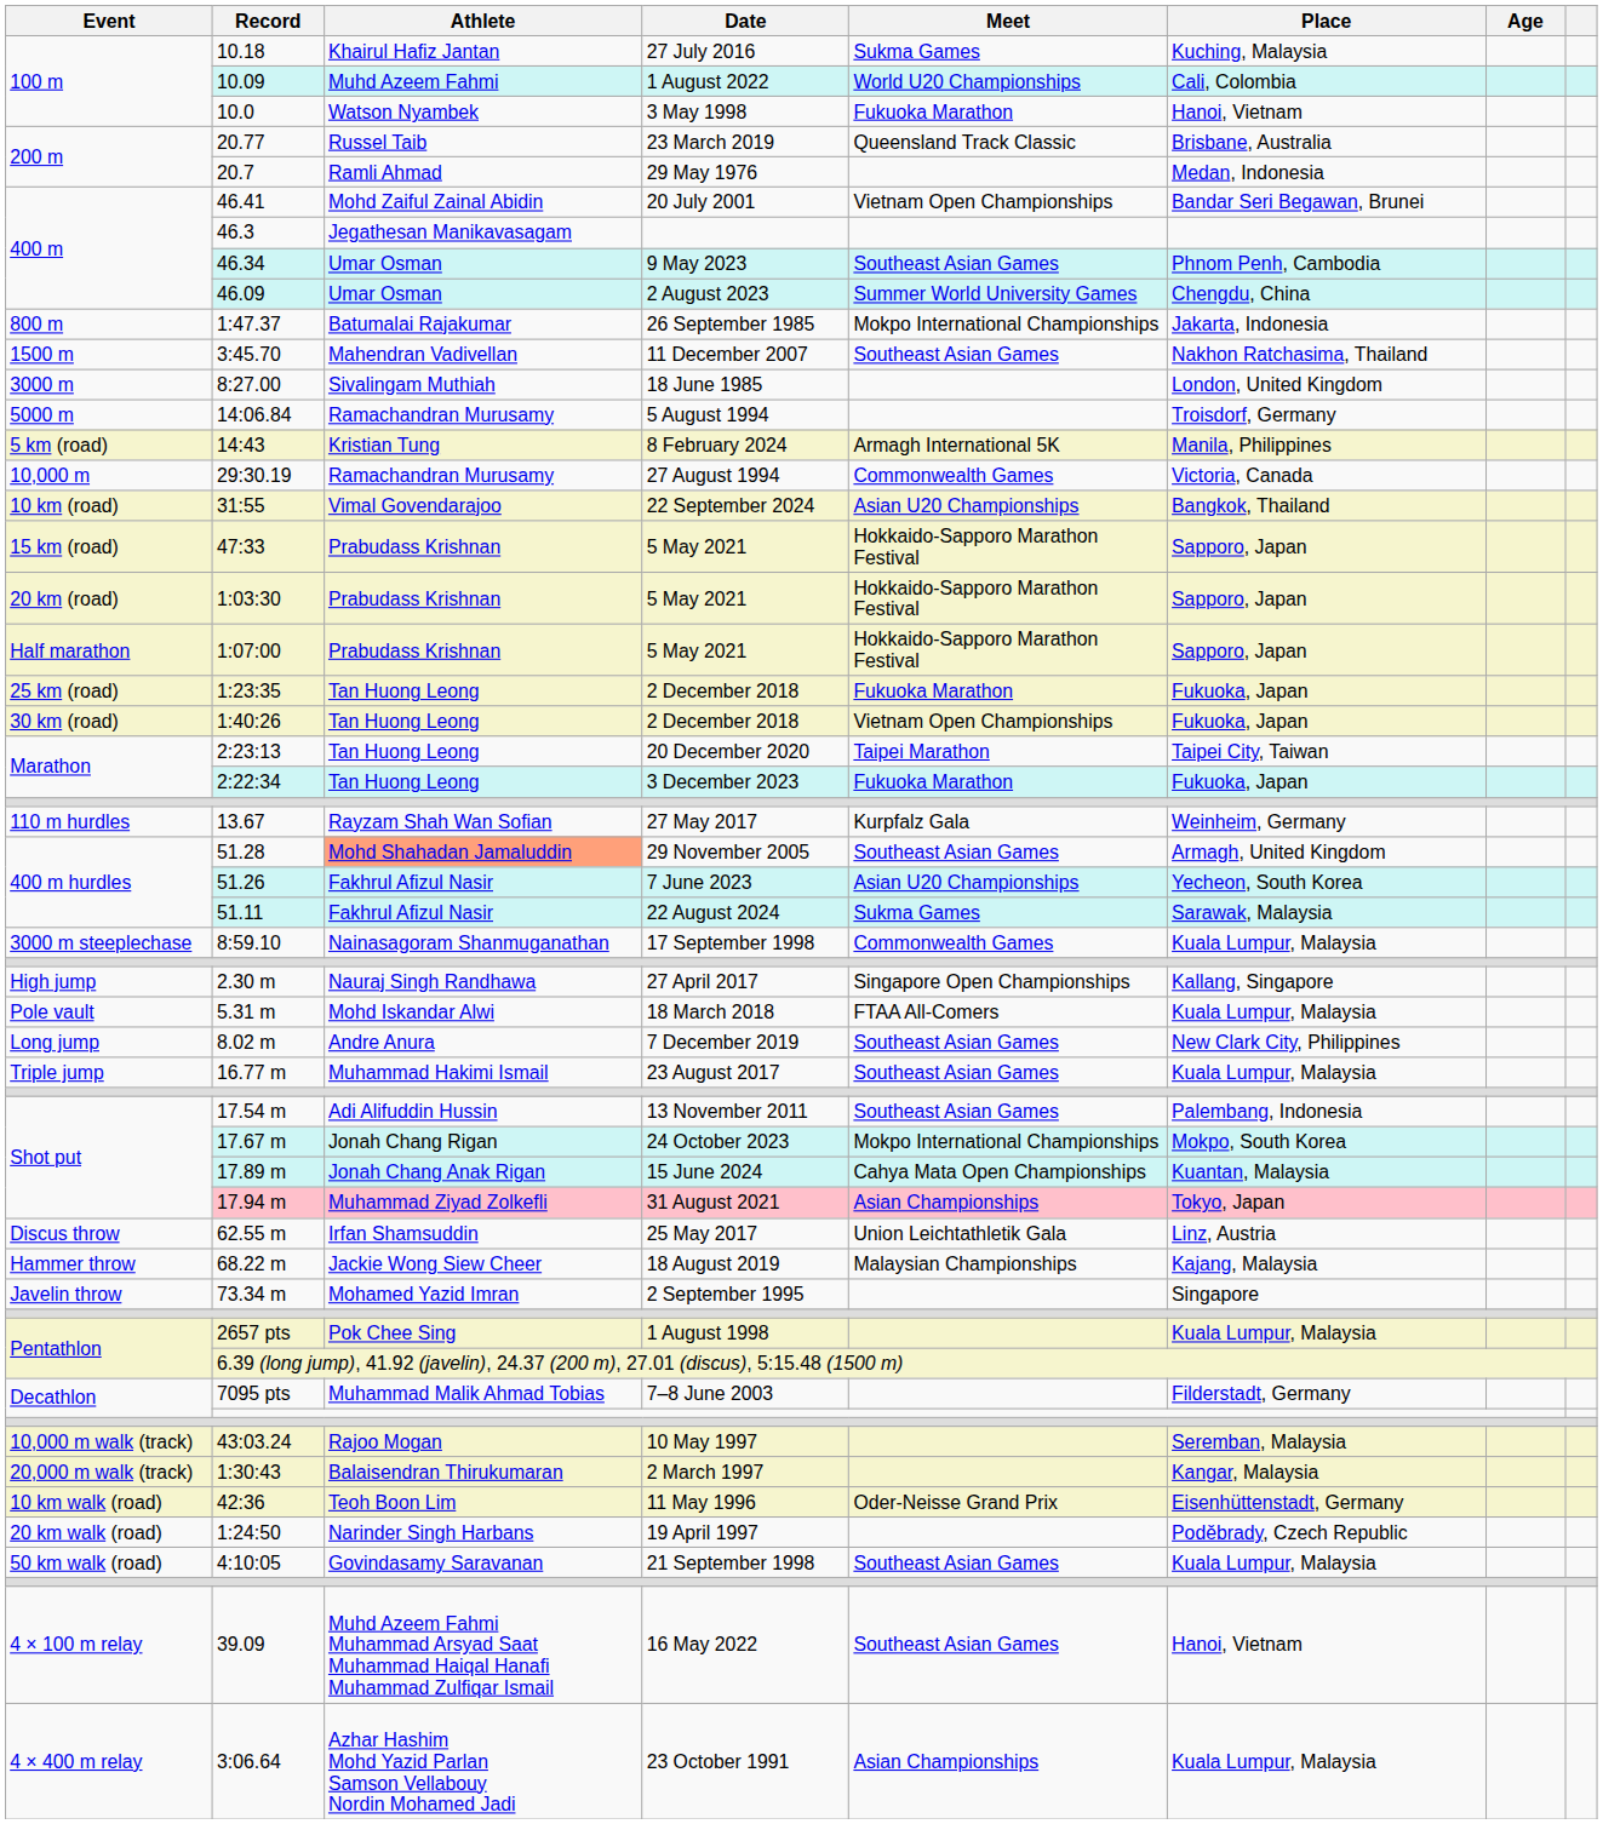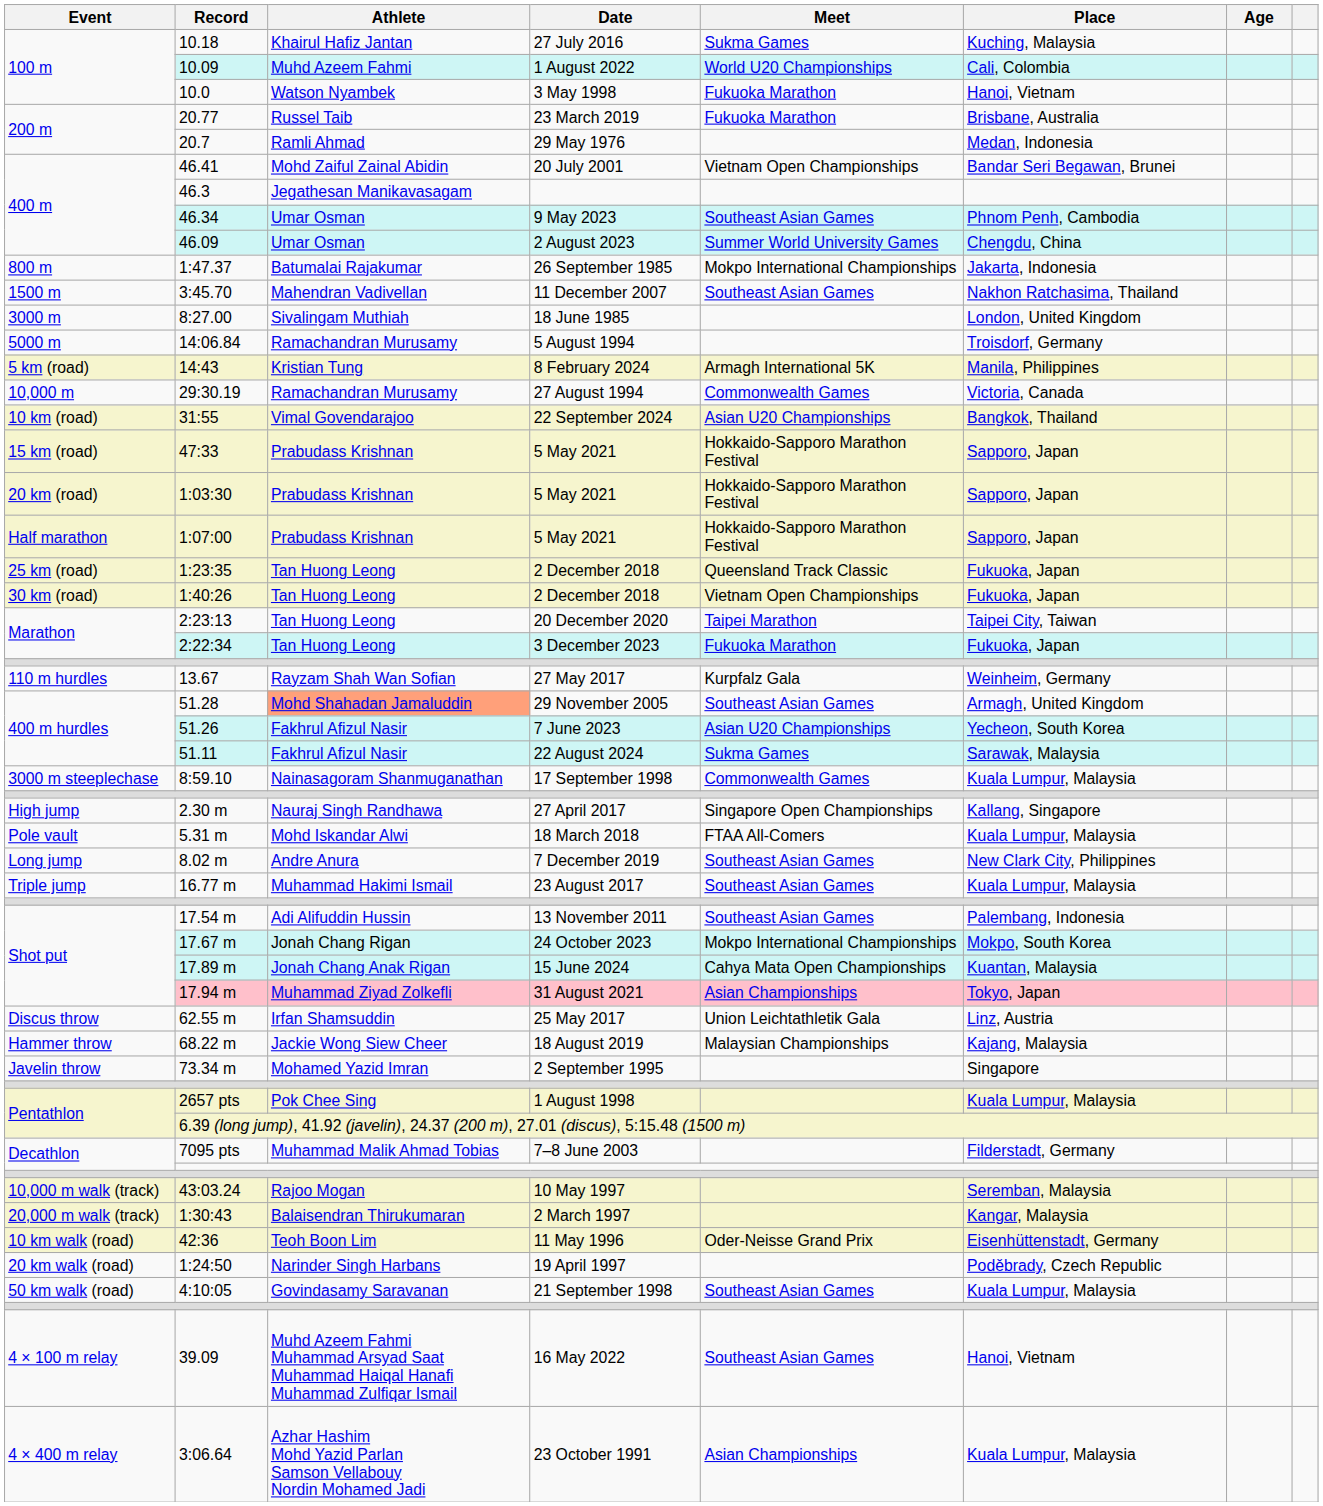 <table class="wikitable" style="font-size:95%; width: 100%;">
 <tr>
 <th width=50>Event</th>
 <th width=7%>Record</th>
 <th width=20%>Athlete</th>
 <th width=13%>Date</th>
 <th width=20%>Meet</th>
 <th width=20%>Place</th>
 <th width=5%>Age</th>
 <th width=2%></th>
 </tr>
 <tr>
 <td rowspan=3><a href='#'>100 m</a></td>
 <td>10.18 </td>
 <td><a href='#'>Khairul Hafiz Jantan</a></td>
 <td>27 July 2016</td>
 <td><a href='#'>Sukma Games</a></td>
 <td><a href='#'>Kuching</a>, Malaysia</td>
 <td></td>
 <td></td>
 </tr>
 <tr bgcolor=#CEF6F5>
 <td>10.09  </td>
 <td><a href='#'>Muhd Azeem Fahmi</a></td>
 <td>1 August 2022</td>
 <td><a href='#'>World U20 Championships</a></td>
 <td><a href='#'>Cali</a>, Colombia</td>
 <td></td>
 <td></td>
 </tr>
 <tr>
 <td>10.0  </td>
 <td><a href='#'>Watson Nyambek</a></td>
 <td>3 May 1998</td>
 <td><a href='#'>Fukuoka Marathon</a></td>
 <td><a href='#'>Hanoi</a>, Vietnam</td>
 <td></td>
 <td></td>
 </tr>
 <tr>
 <td rowspan=2><a href='#'>200 m</a></td>
 <td>20.77 </td>
 <td><a href='#'>Russel Taib</a></td>
 <td>23 March 2019</td>
-<td>Queensland Track Classic</td>
+<td><a href='#'>Fukuoka Marathon</a></td>
 <td><a href='#'>Brisbane</a>, Australia</td>
 <td></td>
 <td></td>
 </tr>
 <tr>
 <td>20.7 </td>
 <td><a href='#'>Ramli Ahmad</a></td>
 <td>29 May 1976</td>
 <td></td>
 <td><a href='#'>Medan</a>, Indonesia</td>
 <td></td>
 <td></td>
 </tr>
 <tr>
 <td rowspan=4><a href='#'>400 m</a></td>
 <td>46.41</td>
 <td><a href='#'>Mohd Zaiful Zainal Abidin</a></td>
 <td>20 July 2001</td>
 <td>Vietnam Open Championships</td>
 <td><a href='#'>Bandar Seri Begawan</a>, Brunei</td>
 <td></td>
 <td></td>
 </tr>
 <tr>
 <td>46.3 </td>
 <td><a href='#'>Jegathesan Manikavasagam</a></td>
 <td></td>
 <td></td>
 <td></td>
 <td></td>
 <td></td>
 </tr>
 <tr bgcolor=#CEF6F5>
 <td>46.34</td>
 <td><a href='#'>Umar Osman</a></td>
 <td>9 May 2023</td>
 <td><a href='#'>Southeast Asian Games</a></td>
 <td><a href='#'>Phnom Penh</a>, Cambodia</td>
 <td></td>
 <td></td>
 </tr>
 <tr bgcolor=#CEF6F5>
 <td>46.09</td>
 <td><a href='#'>Umar Osman</a></td>
 <td>2 August 2023</td>
 <td><a href='#'>Summer World University Games</a></td>
 <td><a href='#'>Chengdu</a>, China</td>
 <td></td>
 <td></td>
 </tr>
 <tr>
 <td><a href='#'>800 m</a></td>
 <td>1:47.37</td>
 <td><a href='#'>Batumalai Rajakumar</a></td>
 <td>26 September 1985</td>
 <td>Mokpo International Championships</td>
 <td><a href='#'>Jakarta</a>, Indonesia</td>
 <td></td>
 <td></td>
 </tr>
 <tr>
 <td><a href='#'>1500 m</a></td>
 <td>3:45.70</td>
 <td><a href='#'>Mahendran Vadivellan</a></td>
 <td>11 December 2007</td>
 <td><a href='#'>Southeast Asian Games</a></td>
 <td><a href='#'>Nakhon Ratchasima</a>, Thailand</td>
 <td></td>
 <td></td>
 </tr>
 <tr>
 <td><a href='#'>3000 m</a></td>
 <td>8:27.00</td>
 <td><a href='#'>Sivalingam Muthiah</a></td>
 <td>18 June 1985</td>
 <td></td>
 <td><a href='#'>London</a>, United Kingdom</td>
 <td></td>
 <td></td>
 </tr>
 <tr>
 <td><a href='#'>5000 m</a></td>
 <td>14:06.84</td>
 <td><a href='#'>Ramachandran Murusamy</a></td>
 <td>5 August 1994</td>
 <td></td>
 <td><a href='#'>Troisdorf</a>, Germany</td>
 <td></td>
 <td></td>
 </tr>
 <tr style="background:#f6F5CE;">
 <td><a href='#'>5 km</a> (road)</td>
 <td>14:43</td>
 <td><a href='#'>Kristian Tung</a></td>
 <td>8 February 2024</td>
 <td>Armagh International 5K</td>
 <td><a href='#'>Manila</a>, Philippines</td>
 <td></td>
 <td></td>
 </tr>
 <tr>
 <td><a href='#'>10,000 m</a></td>
 <td>29:30.19</td>
 <td><a href='#'>Ramachandran Murusamy</a></td>
 <td>27 August 1994</td>
 <td><a href='#'>Commonwealth Games</a></td>
 <td><a href='#'>Victoria</a>, Canada</td>
 <td></td>
 <td></td>
 </tr>
 <tr style="background:#f6F5CE;">
 <td><a href='#'>10 km</a> (road)</td>
 <td>31:55</td>
 <td><a href='#'>Vimal Govendarajoo</a></td>
 <td>22 September 2024</td>
 <td><a href='#'>Asian U20 Championships</a></td>
 <td><a href='#'>Bangkok</a>, Thailand</td>
 <td></td>
 <td></td>
 </tr>
 <tr style="background:#f6F5CE;">
 <td><a href='#'>15 km</a> (road)</td>
 <td>47:33</td>
 <td><a href='#'>Prabudass Krishnan</a></td>
 <td>5 May 2021</td>
 <td>Hokkaido-Sapporo Marathon Festival</td>
 <td><a href='#'>Sapporo</a>, Japan</td>
 <td></td>
 <td></td>
 </tr>
 <tr style="background:#f6F5CE;">
 <td><a href='#'>20 km</a> (road)</td>
 <td>1:03:30</td>
 <td><a href='#'>Prabudass Krishnan</a></td>
 <td>5 May 2021</td>
 <td>Hokkaido-Sapporo Marathon Festival</td>
 <td><a href='#'>Sapporo</a>, Japan</td>
 <td></td>
 <td></td>
 </tr>
 <tr style="background:#f6F5CE;">
 <td><a href='#'>Half marathon</a></td>
 <td>1:07:00</td>
 <td><a href='#'>Prabudass Krishnan</a></td>
 <td>5 May 2021</td>
 <td>Hokkaido-Sapporo Marathon Festival</td>
 <td><a href='#'>Sapporo</a>, Japan</td>
 <td></td>
 <td></td>
 </tr>
 <tr style="background:#f6F5CE;">
 <td><a href='#'>25 km</a> (road)</td>
 <td>1:23:35</td>
 <td><a href='#'>Tan Huong Leong</a></td>
 <td>2 December 2018</td>
-<td><a href='#'>Fukuoka Marathon</a></td>
+<td>Queensland Track Classic</td>
 <td><a href='#'>Fukuoka</a>, Japan</td>
 <td></td>
 <td></td>
 </tr>
 <tr style="background:#f6F5CE;">
 <td><a href='#'>30 km</a> (road)</td>
 <td>1:40:26</td>
 <td><a href='#'>Tan Huong Leong</a></td>
 <td>2 December 2018</td>
 <td>Vietnam Open Championships</td>
 <td><a href='#'>Fukuoka</a>, Japan</td>
 <td></td>
 <td></td>
 </tr>
 <tr>
 <td rowspan=2><a href='#'>Marathon</a></td>
 <td>2:23:13</td>
 <td><a href='#'>Tan Huong Leong</a></td>
 <td>20 December 2020</td>
 <td><a href='#'>Taipei Marathon</a></td>
 <td><a href='#'>Taipei City</a>, Taiwan</td>
 <td></td>
 <td></td>
 </tr>
 <tr bgcolor=#CEF6F5>
 <td>2:22:34</td>
 <td><a href='#'>Tan Huong Leong</a></td>
 <td>3 December 2023</td>
 <td><a href='#'>Fukuoka Marathon</a></td>
 <td><a href='#'>Fukuoka</a>, Japan</td>
 <td></td>
 <td></td>
 </tr>
 <tr bgcolor=#DDDDDD>
 <td colspan=9></td>
 </tr>
 <tr>
 <td><a href='#'>110 m hurdles</a></td>
 <td>13.67 </td>
 <td><a href='#'>Rayzam Shah Wan Sofian</a></td>
 <td>27 May 2017</td>
 <td>Kurpfalz Gala</td>
 <td><a href='#'>Weinheim</a>, Germany</td>
 <td></td>
 <td></td>
 </tr>
 <tr>
 <td rowspan=3><a href='#'>400 m hurdles</a></td>
 <td>51.28</td>
 <td style="background: lightsalmon;"><a href='#'>Mohd Shahadan Jamaluddin</a></td>
 <td>29 November 2005</td>
 <td><a href='#'>Southeast Asian Games</a></td>
 <td><a href='#'>Armagh</a>, United Kingdom</td>
 <td></td>
 <td></td>
 </tr>
 <tr bgcolor=#CEF6F5>
 <td>51.26</td>
 <td><a href='#'>Fakhrul Afizul Nasir</a></td>
 <td>7 June 2023</td>
 <td><a href='#'>Asian U20 Championships</a></td>
 <td><a href='#'>Yecheon</a>, South Korea</td>
 <td></td>
 <td></td>
 </tr>
 <tr bgcolor=#CEF6F5>
 <td>51.11</td>
 <td><a href='#'>Fakhrul Afizul Nasir</a></td>
 <td>22 August 2024</td>
 <td><a href='#'>Sukma Games</a></td>
 <td><a href='#'>Sarawak</a>, Malaysia</td>
 <td></td>
 <td></td>
 </tr>
 <tr>
 <td><a href='#'>3000 m steeplechase</a></td>
 <td>8:59.10</td>
 <td><a href='#'>Nainasagoram Shanmuganathan</a></td>
 <td>17 September 1998</td>
 <td><a href='#'>Commonwealth Games</a></td>
 <td><a href='#'>Kuala Lumpur</a>, Malaysia</td>
 <td></td>
 <td></td>
 </tr>
 <tr bgcolor=#DDDDDD>
 <td colspan=9></td>
 </tr>
 <tr>
 <td><a href='#'>High jump</a></td>
 <td>2.30 m</td>
 <td><a href='#'>Nauraj Singh Randhawa</a></td>
 <td>27 April 2017</td>
 <td>Singapore Open Championships</td>
 <td><a href='#'>Kallang</a>, Singapore</td>
 <td></td>
 <td></td>
 </tr>
 <tr>
 <td><a href='#'>Pole vault</a></td>
 <td>5.31 m</td>
 <td><a href='#'>Mohd Iskandar Alwi</a></td>
 <td>18 March 2018</td>
 <td>FTAA All-Comers</td>
 <td><a href='#'>Kuala Lumpur</a>, Malaysia</td>
 <td></td>
 <td></td>
 </tr>
 <tr>
 <td><a href='#'>Long jump</a></td>
 <td>8.02 m </td>
 <td><a href='#'>Andre Anura</a></td>
 <td>7 December 2019</td>
 <td><a href='#'>Southeast Asian Games</a></td>
 <td><a href='#'>New Clark City</a>, Philippines</td>
 <td></td>
 <td></td>
 </tr>
 <tr>
 <td><a href='#'>Triple jump</a></td>
 <td>16.77 m </td>
 <td><a href='#'>Muhammad Hakimi Ismail</a></td>
 <td>23 August 2017</td>
 <td><a href='#'>Southeast Asian Games</a></td>
 <td><a href='#'>Kuala Lumpur</a>, Malaysia</td>
 <td></td>
 <td></td>
 </tr>
 <tr bgcolor=#DDDDDD>
 <td colspan=9></td>
 </tr>
 <tr>
 <td rowspan=4><a href='#'>Shot put</a></td>
 <td>17.54 m</td>
 <td><a href='#'>Adi Alifuddin Hussin</a></td>
 <td>13 November 2011</td>
 <td><a href='#'>Southeast Asian Games</a></td>
 <td><a href='#'>Palembang</a>, Indonesia</td>
 <td></td>
 <td></td>
 </tr>
 <tr bgcolor=#CEF6F5>
 <td>17.67 m</td>
 <td>Jonah Chang Rigan</td>
 <td>24 October 2023</td>
 <td>Mokpo International Championships</td>
 <td><a href='#'>Mokpo</a>, South Korea</td>
 <td></td>
 <td></td>
 </tr>
 <tr bgcolor=#CEF6F5>
 <td>17.89 m</td>
 <td><a href='#'>Jonah Chang Anak Rigan</a></td>
 <td>15 June 2024</td>
 <td>Cahya Mata Open Championships</td>
 <td><a href='#'>Kuantan</a>, Malaysia</td>
 <td></td>
 <td></td>
 </tr>
 <tr style="background:pink">
 <td>17.94 m </td>
 <td><a href='#'>Muhammad Ziyad Zolkefli</a></td>
 <td>31 August 2021</td>
 <td><a href='#'>Asian Championships</a></td>
 <td><a href='#'>Tokyo</a>, Japan</td>
 <td></td>
 <td></td>
 </tr>
 <tr>
 <td><a href='#'>Discus throw</a></td>
 <td>62.55 m</td>
 <td><a href='#'>Irfan Shamsuddin</a></td>
 <td>25 May 2017</td>
 <td>Union Leichtathletik Gala</td>
 <td><a href='#'>Linz</a>, Austria</td>
 <td></td>
 <td></td>
 </tr>
 <tr>
 <td><a href='#'>Hammer throw</a></td>
 <td>68.22 m</td>
 <td><a href='#'>Jackie Wong Siew Cheer</a></td>
 <td>18 August 2019</td>
 <td>Malaysian Championships</td>
 <td><a href='#'>Kajang</a>, Malaysia</td>
 <td></td>
 <td></td>
 </tr>
 <tr>
 <td><a href='#'>Javelin throw</a></td>
 <td>73.34 m</td>
 <td><a href='#'>Mohamed Yazid Imran</a></td>
 <td>2 September 1995</td>
 <td></td>
 <td>Singapore</td>
 <td></td>
 <td></td>
 </tr>
 <tr bgcolor=#DDDDDD>
 <td colspan=9></td>
 </tr>
 <tr style="background:#f6F5CE;">
 <td rowspan=2><a href='#'>Pentathlon</a></td>
 <td>2657 pts</td>
 <td><a href='#'>Pok Chee Sing</a></td>
 <td>1 August 1998</td>
 <td></td>
 <td><a href='#'>Kuala Lumpur</a>, Malaysia</td>
 <td></td>
 <td></td>
 </tr>
 <tr style="background:#f6F5CE;">
 <td colspan=7>6.39 <em>(long jump)</em>, 41.92 <em>(javelin)</em>, 24.37 <em>(200 m)</em>, 27.01 <em>(discus)</em>, 5:15.48 <em>(1500 m)</em></td>
 </tr>
 <tr>
 <td rowspan=2><a href='#'>Decathlon</a></td>
 <td>7095 pts</td>
 <td><a href='#'>Muhammad Malik Ahmad Tobias</a></td>
 <td>7–8 June 2003</td>
 <td></td>
 <td><a href='#'>Filderstadt</a>, Germany</td>
 <td></td>
 <td></td>
 </tr>
 <tr>
 <td colspan=6></td>
 </tr>
 <tr bgcolor=#DDDDDD>
 <td colspan=9></td>
 </tr>
 <tr style="background:#f6F5CE;">
 <td><a href='#'>10,000 m walk</a> (track)</td>
 <td>43:03.24</td>
 <td><a href='#'>Rajoo Mogan</a></td>
 <td>10 May 1997</td>
 <td></td>
 <td><a href='#'>Seremban</a>, Malaysia</td>
 <td></td>
 <td></td>
 </tr>
 <tr style="background:#f6F5CE;">
 <td><a href='#'>20,000 m walk</a> (track)</td>
 <td>1:30:43</td>
 <td><a href='#'>Balaisendran Thirukumaran</a></td>
 <td>2 March 1997</td>
 <td></td>
 <td><a href='#'>Kangar</a>, Malaysia</td>
 <td></td>
 <td></td>
 </tr>
 <tr style="background:#f6F5CE;">
 <td><a href='#'>10 km walk</a> (road)</td>
 <td>42:36</td>
 <td><a href='#'>Teoh Boon Lim</a></td>
 <td>11 May 1996</td>
 <td>Oder-Neisse Grand Prix</td>
 <td><a href='#'>Eisenhüttenstadt</a>, Germany</td>
 <td></td>
 <td></td>
 </tr>
 <tr>
 <td><a href='#'>20 km walk</a> (road)</td>
 <td>1:24:50</td>
 <td><a href='#'>Narinder Singh Harbans</a></td>
 <td>19 April 1997</td>
 <td></td>
 <td><a href='#'>Poděbrady</a>, Czech Republic</td>
 <td></td>
 <td></td>
 </tr>
 <tr>
 <td><a href='#'>50 km walk</a> (road)</td>
 <td>4:10:05</td>
 <td><a href='#'>Govindasamy Saravanan</a></td>
 <td>21 September 1998</td>
 <td><a href='#'>Southeast Asian Games</a></td>
 <td><a href='#'>Kuala Lumpur</a>, Malaysia</td>
 <td></td>
 <td></td>
 </tr>
 <tr bgcolor=#DDDDDD>
 <td colspan=9></td>
 </tr>
 <tr>
 <td><a href='#'>4 × 100 m relay</a></td>
 <td>39.09</td>
 <td><br><a href='#'>Muhd Azeem Fahmi</a><br><a href='#'>Muhammad Arsyad Saat</a><br><a href='#'>Muhammad Haiqal Hanafi</a><br><a href='#'>Muhammad Zulfiqar Ismail</a></td>
 <td>16 May 2022</td>
 <td><a href='#'>Southeast Asian Games</a></td>
 <td><a href='#'>Hanoi</a>, Vietnam</td>
 <td><br><br><br></td>
 <td></td>
 </tr>
 <tr>
 <td><a href='#'>4 × 400 m relay</a></td>
 <td>3:06.64</td>
 <td><br><a href='#'>Azhar Hashim</a><br><a href='#'>Mohd Yazid Parlan</a><br><a href='#'>Samson Vellabouy</a><br><a href='#'>Nordin Mohamed Jadi</a></td>
 <td>23 October 1991</td>
 <td><a href='#'>Asian Championships</a></td>
 <td><a href='#'>Kuala Lumpur</a>, Malaysia</td>
 <td><br><br><br></td>
 <td></td>
 </tr>
 </table>
